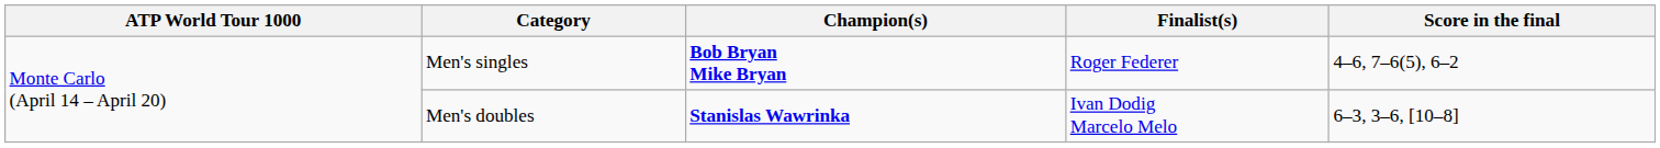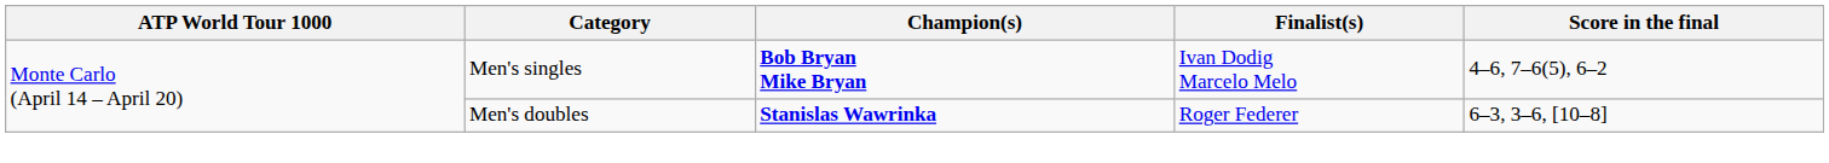 <table class="wikitable"  style="font-size:90%; width:100%;">
 <tr>
 <th>ATP World Tour 1000</th>
 <th>Category</th>
 <th>Champion(s)</th>
 <th>Finalist(s)</th>
 <th>Score in the final</th>
 </tr>
 <tr>
 <td rowspan="2"><a href='#'>Monte Carlo</a><br>(April 14 – April 20)</td>
 <td>Men's singles</td>
 <td> <strong><a href='#'>Bob Bryan</a></strong><br> <strong><a href='#'>Mike Bryan</a></strong></td>
-<td> <a href='#'>Roger Federer</a></td>
+<td> <a href='#'>Ivan Dodig</a> <br> <a href='#'>Marcelo Melo</a></td>
 <td>4–6, 7–6(5), 6–2</td>
 </tr>
 <tr>
 <td>Men's doubles</td>
 <td> <strong><a href='#'>Stanislas Wawrinka</a></strong></td>
-<td> <a href='#'>Ivan Dodig</a> <br> <a href='#'>Marcelo Melo</a></td>
+<td> <a href='#'>Roger Federer</a></td>
 <td>6–3, 3–6, [10–8]</td>
 </tr>
 </table>
